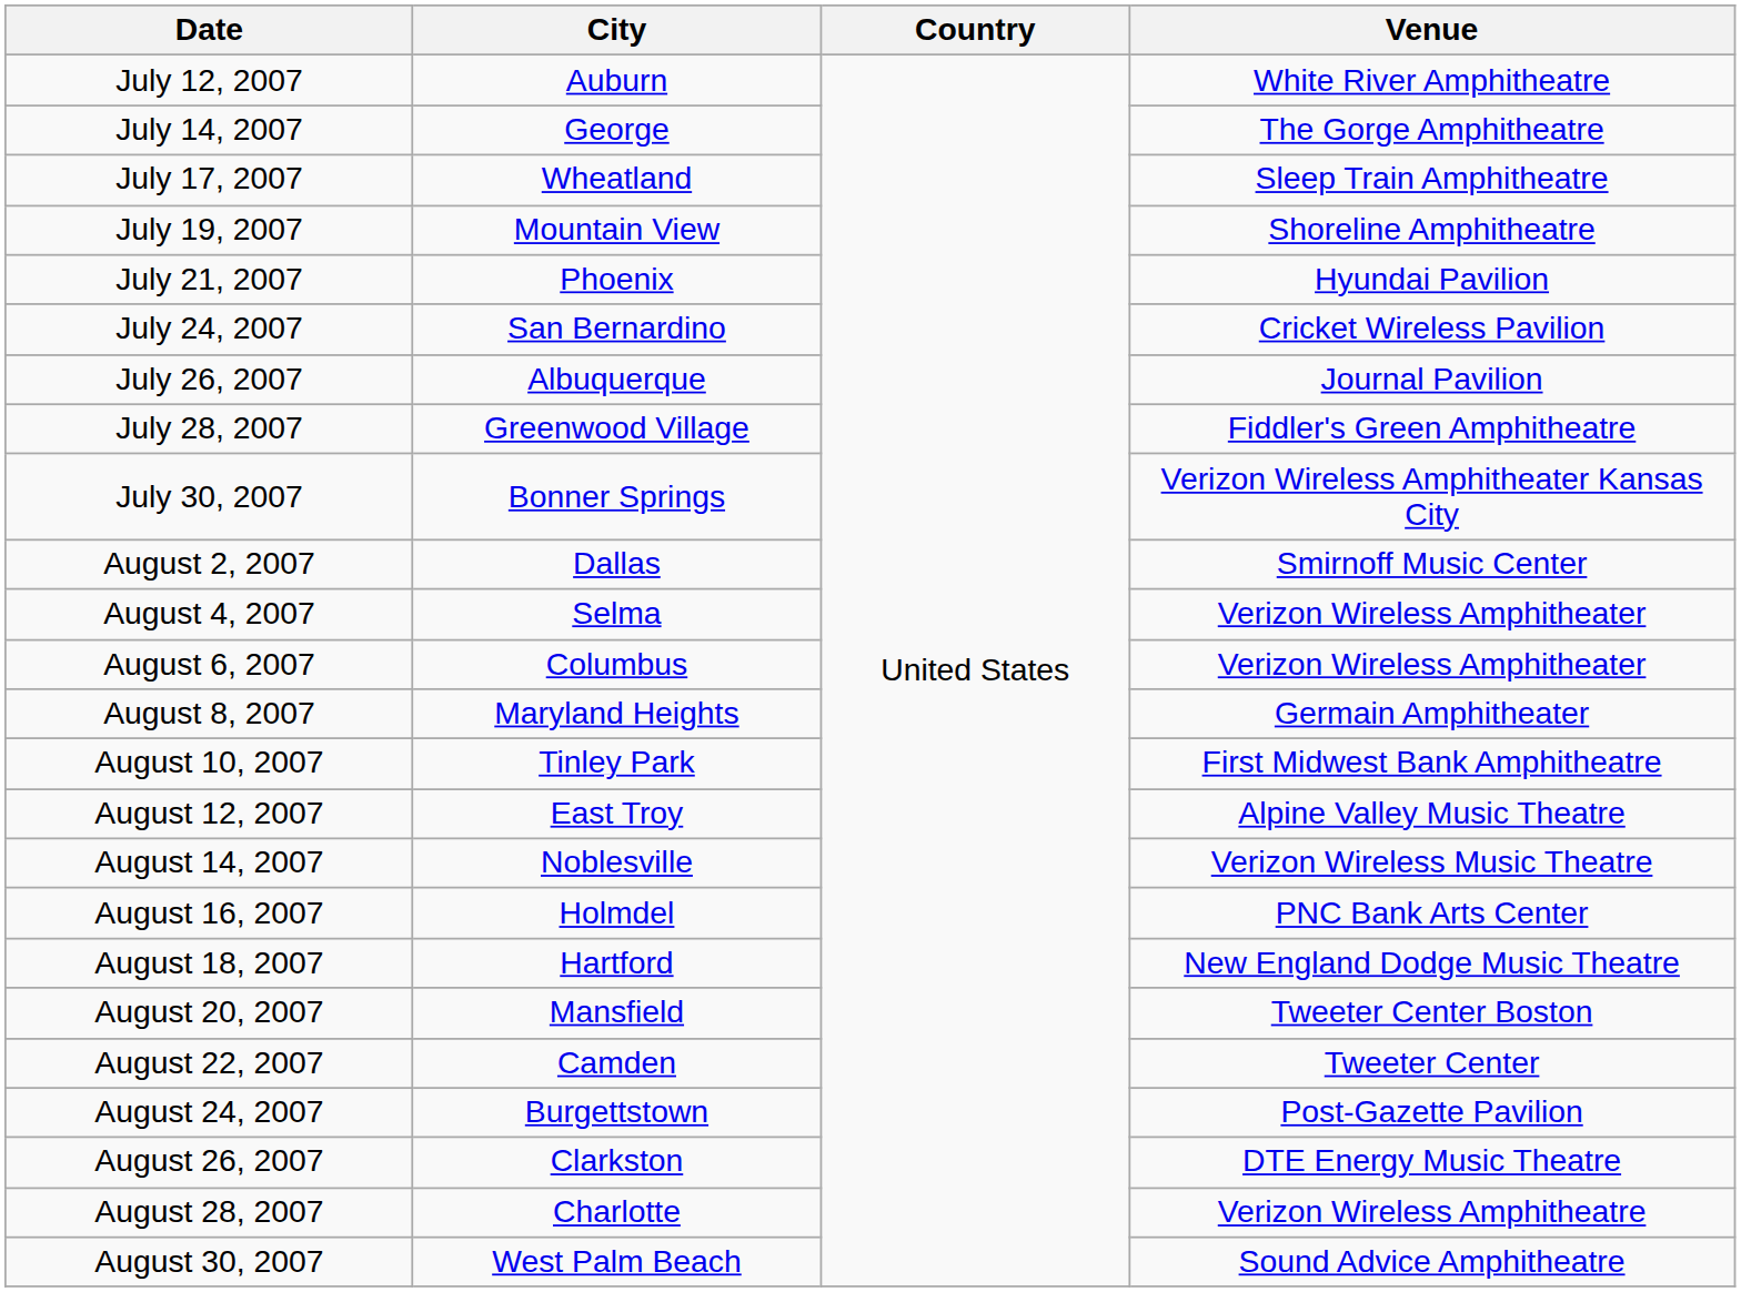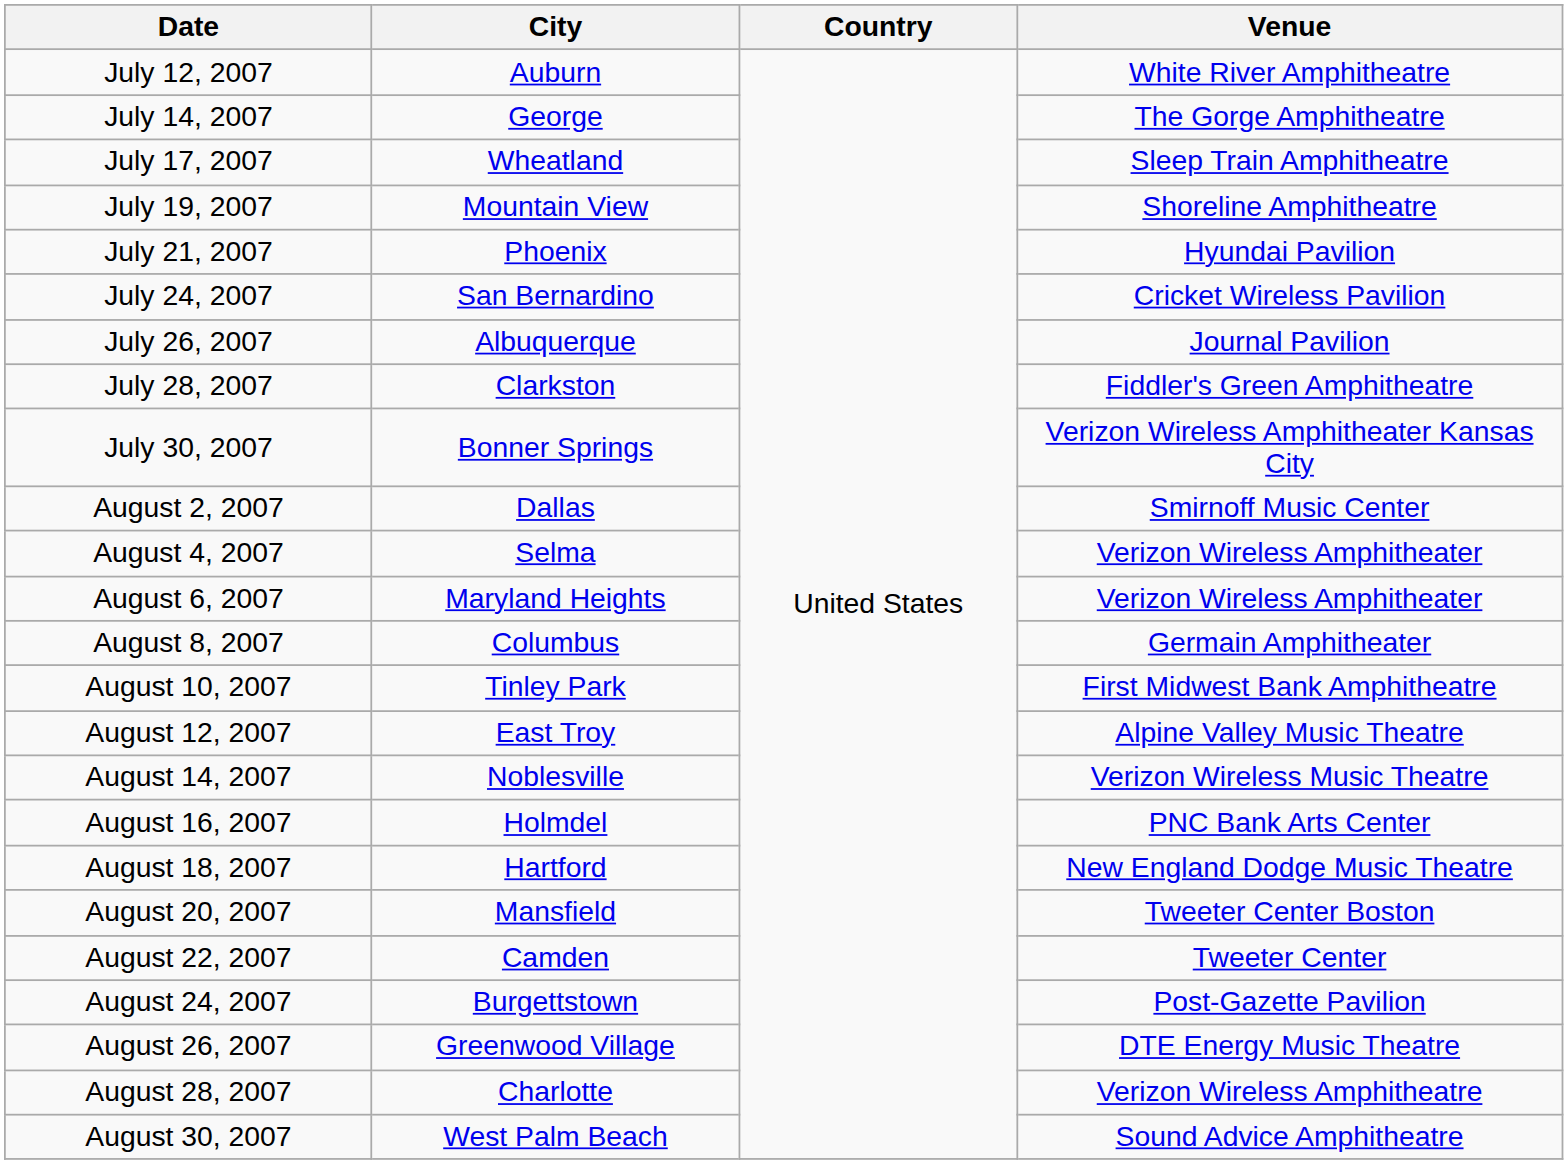 <table class="wikitable" style="text-align:center;">
 <tr>
 <th style="width:200px;">Date</th>
 <th style="width:200px;">City</th>
 <th style="width:150px;">Country</th>
 <th style="width:300px;">Venue</th>
 </tr>
 <tr>
 <td>July 12, 2007</td>
 <td><a href='#'>Auburn</a></td>
 <td rowspan="24">United States</td>
 <td><a href='#'>White River Amphitheatre</a></td>
 </tr>
 <tr>
 <td>July 14, 2007</td>
 <td><a href='#'>George</a></td>
 <td><a href='#'>The Gorge Amphitheatre</a></td>
 </tr>
 <tr>
 <td>July 17, 2007</td>
 <td><a href='#'>Wheatland</a></td>
 <td><a href='#'>Sleep Train Amphitheatre</a></td>
 </tr>
 <tr>
 <td>July 19, 2007</td>
 <td><a href='#'>Mountain View</a></td>
 <td><a href='#'>Shoreline Amphitheatre</a></td>
 </tr>
 <tr>
 <td>July 21, 2007</td>
 <td><a href='#'>Phoenix</a></td>
 <td><a href='#'>Hyundai Pavilion</a></td>
 </tr>
 <tr>
 <td>July 24, 2007</td>
 <td><a href='#'>San Bernardino</a></td>
 <td><a href='#'>Cricket Wireless Pavilion</a></td>
 </tr>
 <tr>
 <td>July 26, 2007</td>
 <td><a href='#'>Albuquerque</a></td>
 <td><a href='#'>Journal Pavilion</a></td>
 </tr>
 <tr>
 <td>July 28, 2007</td>
-<td><a href='#'>Greenwood Village</a></td>
+<td><a href='#'>Clarkston</a></td>
 <td><a href='#'>Fiddler's Green Amphitheatre</a></td>
 </tr>
 <tr>
 <td>July 30, 2007</td>
 <td><a href='#'>Bonner Springs</a></td>
 <td><a href='#'>Verizon Wireless Amphitheater Kansas City</a></td>
 </tr>
 <tr>
 <td>August 2, 2007</td>
 <td><a href='#'>Dallas</a></td>
 <td><a href='#'>Smirnoff Music Center</a></td>
 </tr>
 <tr>
 <td>August 4, 2007</td>
 <td><a href='#'>Selma</a></td>
 <td><a href='#'>Verizon Wireless Amphitheater</a></td>
 </tr>
 <tr>
 <td>August 6, 2007</td>
-<td><a href='#'>Columbus</a></td>
+<td><a href='#'>Maryland Heights</a></td>
 <td><a href='#'>Verizon Wireless Amphitheater</a></td>
 </tr>
 <tr>
 <td>August 8, 2007</td>
-<td><a href='#'>Maryland Heights</a></td>
+<td><a href='#'>Columbus</a></td>
 <td><a href='#'>Germain Amphitheater</a></td>
 </tr>
 <tr>
 <td>August 10, 2007</td>
 <td><a href='#'>Tinley Park</a></td>
 <td><a href='#'>First Midwest Bank Amphitheatre</a></td>
 </tr>
 <tr>
 <td>August 12, 2007</td>
 <td><a href='#'>East Troy</a></td>
 <td><a href='#'>Alpine Valley Music Theatre</a></td>
 </tr>
 <tr>
 <td>August 14, 2007</td>
 <td><a href='#'>Noblesville</a></td>
 <td><a href='#'>Verizon Wireless Music Theatre</a></td>
 </tr>
 <tr>
 <td>August 16, 2007</td>
 <td><a href='#'>Holmdel</a></td>
 <td><a href='#'>PNC Bank Arts Center</a></td>
 </tr>
 <tr>
 <td>August 18, 2007</td>
 <td><a href='#'>Hartford</a></td>
 <td><a href='#'>New England Dodge Music Theatre</a></td>
 </tr>
 <tr>
 <td>August 20, 2007</td>
 <td><a href='#'>Mansfield</a></td>
 <td><a href='#'>Tweeter Center Boston</a></td>
 </tr>
 <tr>
 <td>August 22, 2007</td>
 <td><a href='#'>Camden</a></td>
 <td><a href='#'>Tweeter Center</a></td>
 </tr>
 <tr>
 <td>August 24, 2007</td>
 <td><a href='#'>Burgettstown</a></td>
 <td><a href='#'>Post-Gazette Pavilion</a></td>
 </tr>
 <tr>
 <td>August 26, 2007</td>
-<td><a href='#'>Clarkston</a></td>
+<td><a href='#'>Greenwood Village</a></td>
 <td><a href='#'>DTE Energy Music Theatre</a></td>
 </tr>
 <tr>
 <td>August 28, 2007</td>
 <td><a href='#'>Charlotte</a></td>
 <td><a href='#'>Verizon Wireless Amphitheatre</a></td>
 </tr>
 <tr>
 <td>August 30, 2007</td>
 <td><a href='#'>West Palm Beach</a></td>
 <td><a href='#'>Sound Advice Amphitheatre</a></td>
 </tr>
 </table>
